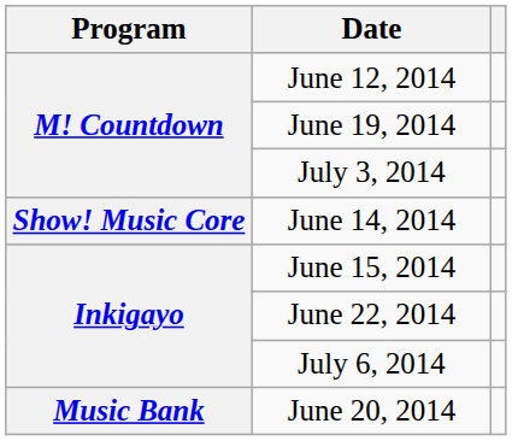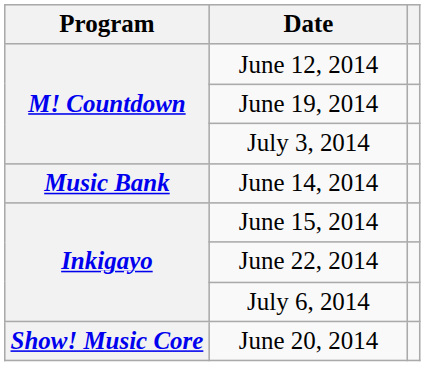 <table class="wikitable plainrowheaders sortable" style="text-align:center;">
 <tr>
 <th>Program</th>
 <th style="width:120px;">Date</th>
 <th class="unsortable"></th>
 </tr>
 <tr>
 <th scope="row" rowspan=3><em><a href='#'>M! Countdown</a></em></th>
 <td>June 12, 2014</td>
 <td></td>
 </tr>
 <tr>
 <td>June 19, 2014</td>
 <td></td>
 </tr>
 <tr>
 <td>July 3, 2014</td>
 <td></td>
 </tr>
 <tr>
-<th scope="row"><em><a href='#'>Show! Music Core</a></em></th>
+<th scope="row"><em><a href='#'>Music Bank</a></em></th>
 <td>June 14, 2014</td>
 <td></td>
 </tr>
 <tr>
 <th scope="row" rowspan=3><em><a href='#'>Inkigayo</a></em></th>
 <td>June 15, 2014</td>
 <td></td>
 </tr>
 <tr>
 <td>June 22, 2014</td>
 <td></td>
 </tr>
 <tr>
 <td>July 6, 2014</td>
 <td></td>
 </tr>
 <tr>
-<th scope="row"><em><a href='#'>Music Bank</a></em></th>
+<th scope="row"><em><a href='#'>Show! Music Core</a></em></th>
 <td>June 20, 2014</td>
 <td></td>
 </tr>
 </table>
